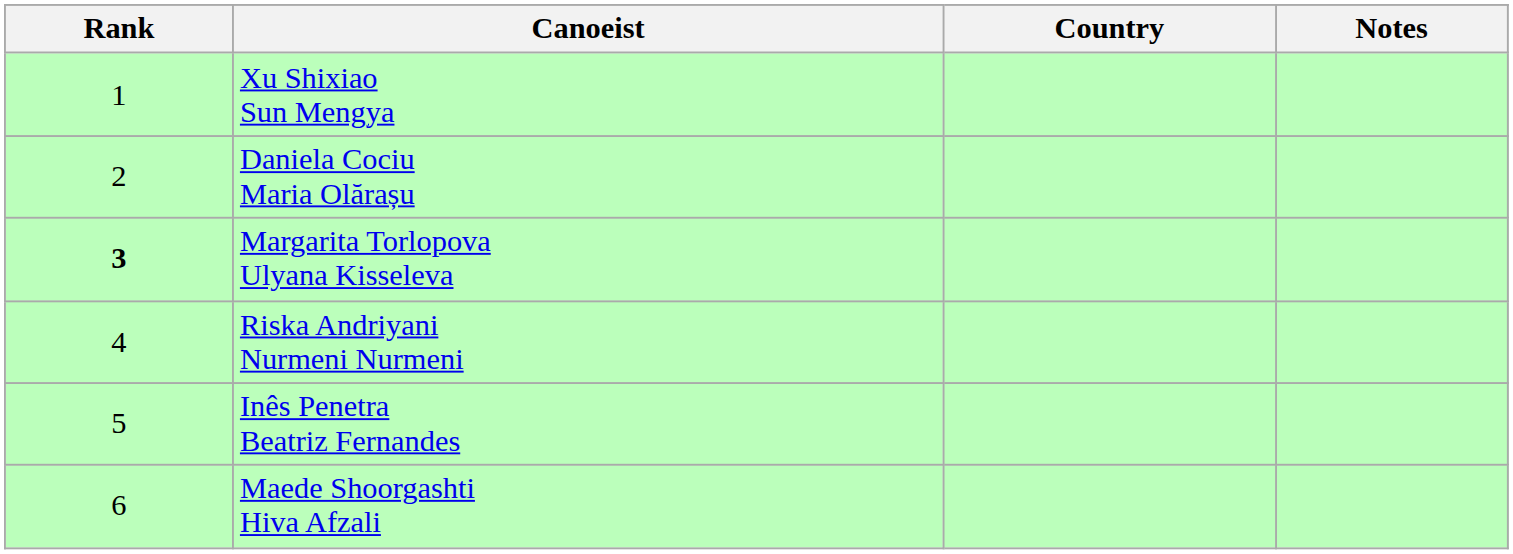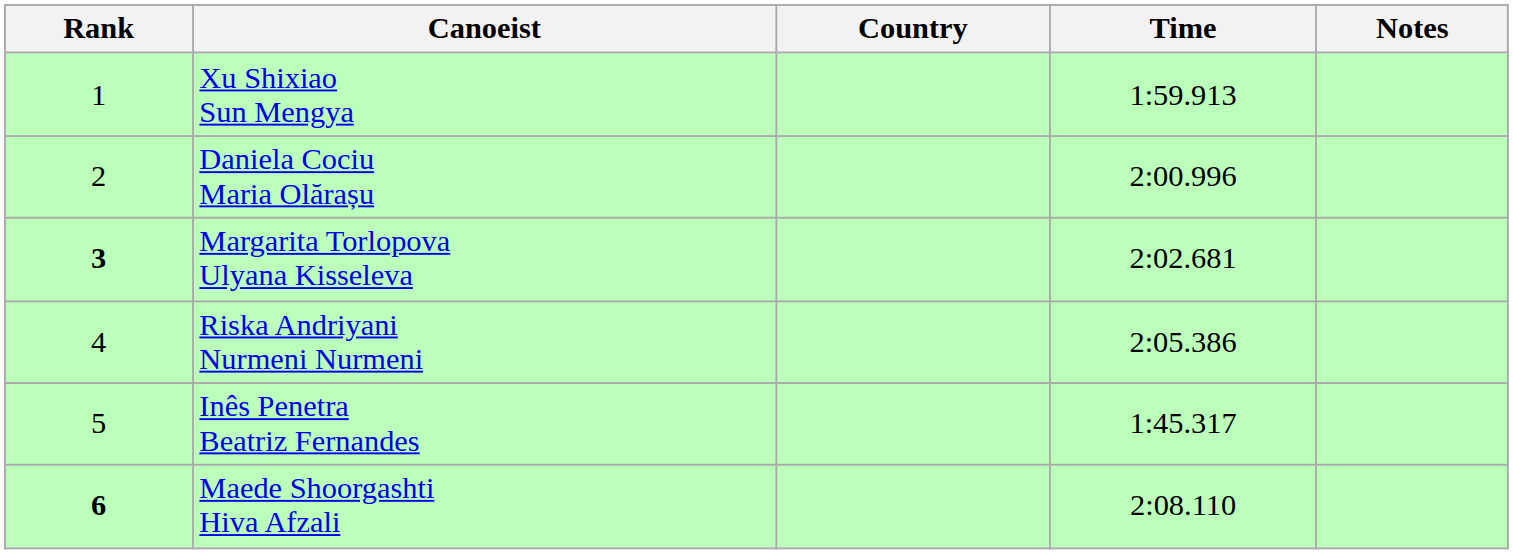 <table class="wikitable" style="text-align:center;width: 50%">
 <tr>
 <th>Rank</th>
 <th>Canoeist</th>
 <th>Country</th>
+<th>Time</th>
 <th>Notes</th>
 </tr>
 <tr bgcolor=bbffbb>
 <td>1</td>
 <td align="left"><a href='#'>Xu Shixiao</a><br><a href='#'>Sun Mengya</a></td>
 <td align="left"></td>
+<td>1:59.913</td>
 <td></td>
 </tr>
 <tr bgcolor=bbffbb>
 <td>2</td>
 <td align="left"><a href='#'>Daniela Cociu</a><br><a href='#'>Maria Olărașu</a></td>
 <td align="left"></td>
+<td>2:00.996</td>
 <td></td>
 </tr>
 <tr bgcolor=bbffbb>
 <td><strong>3</strong></td>
 <td align="left"><a href='#'>Margarita Torlopova</a><br><a href='#'>Ulyana Kisseleva</a></td>
 <td align="left"></td>
+<td>2:02.681</td>
 <td></td>
 </tr>
 <tr bgcolor=bbffbb>
 <td>4</td>
 <td align="left"><a href='#'>Riska Andriyani</a><br><a href='#'>Nurmeni Nurmeni</a></td>
 <td align="left"></td>
+<td>2:05.386</td>
 <td></td>
 </tr>
 <tr bgcolor=bbffbb>
 <td>5</td>
 <td align="left"><a href='#'>Inês Penetra</a><br><a href='#'>Beatriz Fernandes</a></td>
 <td align="left"></td>
+<td>1:45.317</td>
 <td></td>
 </tr>
 <tr bgcolor=bbffbb>
-<td>6</td>
+<td><strong>6</strong></td>
 <td align="left"><a href='#'>Maede Shoorgashti</a><br><a href='#'>Hiva Afzali</a></td>
 <td align="left"></td>
+<td>2:08.110</td>
 <td></td>
 </tr>
 </table>
